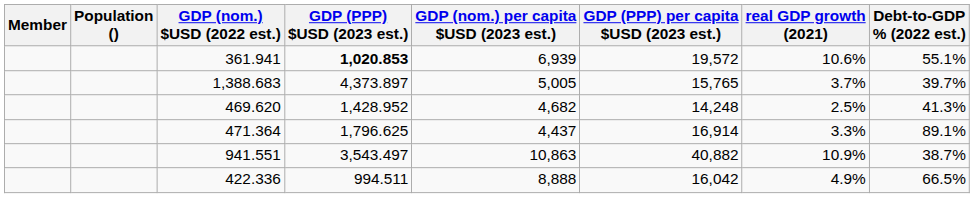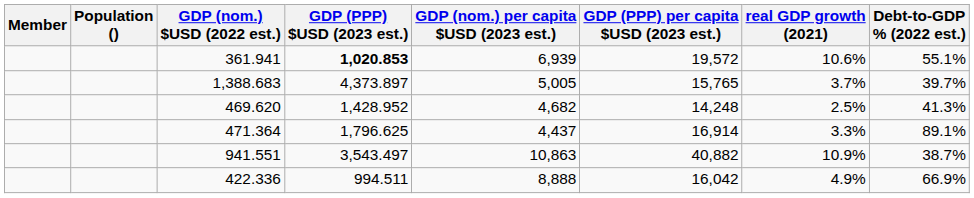 <table class="wikitable sortable">
 <tr>
 <th>Member</th>
 <th>Population<br>()</th>
 <th><a href='#'>GDP (nom.)</a><br>$USD (2022 est.)</th>
 <th><a href='#'>GDP (PPP)</a><br>$USD (2023 est.)</th>
 <th><a href='#'>GDP (nom.) per capita</a><br>$USD (2023 est.)</th>
 <th><a href='#'>GDP (PPP) per capita</a><br>$USD (2023 est.)</th>
 <th><a href='#'>real GDP growth</a><br>(2021)</th>
 <th>Debt-to-GDP<br>% (2022 est.)</th>
 </tr>
 <tr>
 <td><strong></strong></td>
 <td style="text-align: right;"></td>
 <td style="text-align: right;">361.941</td>
 <td style="text-align: right;"><strong>1,020.853</strong></td>
 <td style="text-align: right;">6,939</td>
 <td style="text-align: right;">19,572</td>
 <td style="text-align: right;">10.6%</td>
 <td style="text-align: right;">55.1%</td>
 </tr>
 <tr>
 <td><strong></strong></td>
 <td style="text-align: right;"></td>
 <td style="text-align: right;">1,388.683</td>
 <td style="text-align: right;">4,373.897</td>
 <td style="text-align: right;">5,005</td>
 <td style="text-align: right;">15,765</td>
 <td style="text-align: right;">3.7%</td>
 <td style="text-align: right;">39.7%</td>
 </tr>
 <tr>
 <td><strong></strong></td>
 <td style="text-align: right;"></td>
 <td style="text-align: right;">469.620</td>
 <td style="text-align: right;">1,428.952</td>
 <td style="text-align: right;">4,682</td>
 <td style="text-align: right;">14,248</td>
 <td style="text-align: right;">2.5%</td>
 <td style="text-align: right;">41.3%</td>
 </tr>
 <tr>
 <td><strong></strong></td>
 <td style="text-align: right;"></td>
 <td style="text-align: right;">471.364</td>
 <td style="text-align: right;">1,796.625</td>
 <td style="text-align: right;">4,437</td>
 <td style="text-align: right;">16,914</td>
 <td style="text-align: right;">3.3%</td>
 <td style="text-align: right;">89.1%</td>
 </tr>
 <tr>
 <td><strong></strong></td>
 <td style="text-align: right;"></td>
 <td style="text-align: right;">941.551</td>
 <td style="text-align: right;">3,543.497</td>
 <td style="text-align: right;">10,863</td>
 <td style="text-align: right;">40,882</td>
 <td style="text-align: right;">10.9%</td>
 <td style="text-align: right;">38.7%</td>
 </tr>
 <tr>
 <td><strong></strong></td>
 <td style="text-align: right;"></td>
 <td style="text-align: right;">422.336</td>
 <td style="text-align: right;">994.511</td>
 <td style="text-align: right;">8,888</td>
 <td style="text-align: right;">16,042</td>
 <td style="text-align: right;">4.9%</td>
-<td style="text-align: right;">66.5%</td>
+<td style="text-align: right;">66.9%</td>
 </tr>
 </table>
